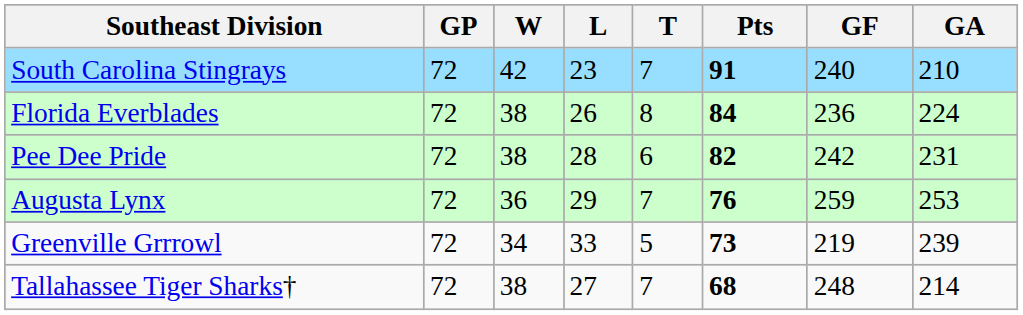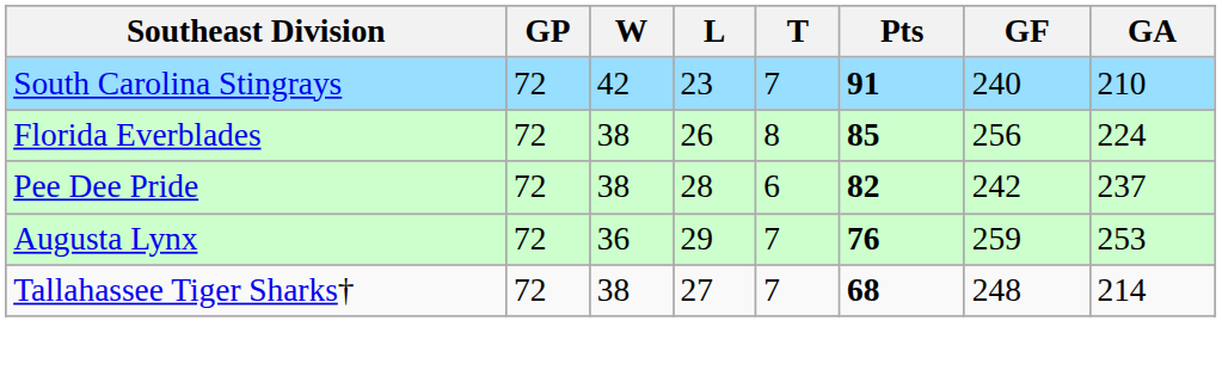 <table class="wikitable">
 <tr>
 <th bgcolor="#DDDDFF" width="30%">Southeast Division</th>
 <th bgcolor="#DDDDFF" width="5%">GP</th>
 <th bgcolor="#DDDDFF" width="5%">W</th>
 <th bgcolor="#DDDDFF" width="5%">L</th>
 <th bgcolor="#DDDDFF" width="5%">T</th>
 <th bgcolor="#DDDDFF" width="7.5%">Pts</th>
 <th bgcolor="#DDDDFF" width="7.5%">GF</th>
 <th bgcolor="#DDDDFF" width="7.5%">GA</th>
 </tr>
 <tr bgcolor="#97DEFF">
 <td><a href='#'>South Carolina Stingrays</a></td>
 <td>72</td>
 <td>42</td>
 <td>23</td>
 <td>7</td>
 <td><strong>91</strong></td>
 <td>240</td>
 <td>210</td>
 </tr>
 <tr bgcolor="#ccffcc">
 <td><a href='#'>Florida Everblades</a></td>
 <td>72</td>
 <td>38</td>
 <td>26</td>
 <td>8</td>
-<td><strong>84</strong></td>
-<td>236</td>
+<td><strong>85</strong></td>
+<td>256</td>
 <td>224</td>
 </tr>
 <tr bgcolor="#ccffcc">
 <td><a href='#'>Pee Dee Pride</a></td>
 <td>72</td>
 <td>38</td>
 <td>28</td>
 <td>6</td>
 <td><strong>82</strong></td>
 <td>242</td>
-<td>231</td>
+<td>237</td>
 </tr>
 <tr bgcolor="#ccffcc">
 <td><a href='#'>Augusta Lynx</a></td>
 <td>72</td>
 <td>36</td>
 <td>29</td>
 <td>7</td>
 <td><strong>76</strong></td>
 <td>259</td>
 <td>253</td>
 </tr>
 <tr>
-<td><a href='#'>Greenville Grrrowl</a></td>
-<td>72</td>
-<td>34</td>
-<td>33</td>
-<td>5</td>
-<td><strong>73</strong></td>
-<td>219</td>
-<td>239</td>
-</tr>
-<tr>
 <td><a href='#'>Tallahassee Tiger Sharks</a>†</td>
 <td>72</td>
 <td>38</td>
 <td>27</td>
 <td>7</td>
 <td><strong>68</strong></td>
 <td>248</td>
 <td>214</td>
 </tr>
 </table>
